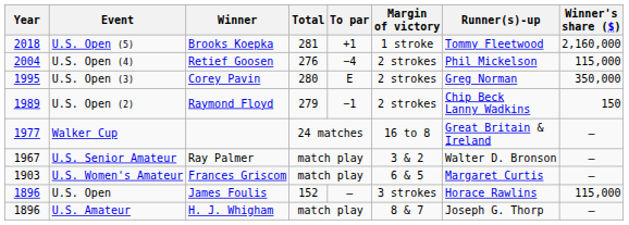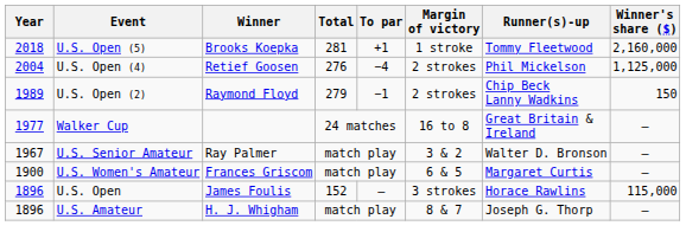 <table class="wikitable">
 <tr>
 <th>Year</th>
 <th>Event</th>
 <th>Winner</th>
 <th>Total</th>
 <th>To par</th>
 <th>Margin<br>of victory</th>
 <th>Runner(s)-up</th>
 <th>Winner's<br>share (<a href='#'>$</a>)</th>
 </tr>
 <tr>
 <td align=center><a href='#'>2018</a></td>
 <td><a href='#'>U.S. Open</a> <small>(5)</small></td>
 <td> <a href='#'>Brooks Koepka</a></td>
 <td align=center>281</td>
 <td align=center>+1</td>
 <td align=center>1 stroke</td>
 <td> <a href='#'>Tommy Fleetwood</a></td>
 <td align=right>2,160,000</td>
 </tr>
 <tr>
 <td align=center><a href='#'>2004</a></td>
 <td>U.S. Open <small>(4)</small></td>
 <td> <a href='#'>Retief Goosen</a></td>
 <td align=center>276</td>
 <td align=center>−4</td>
 <td align=center>2 strokes</td>
 <td> <a href='#'>Phil Mickelson</a></td>
-<td align=right>115,000</td>
-</tr>
-<tr>
-<td align=center><a href='#'>1995</a></td>
-<td>U.S. Open <small>(3)</small></td>
-<td> <a href='#'>Corey Pavin</a></td>
-<td align=center>280</td>
-<td align=center>E</td>
-<td align=center>2 strokes</td>
-<td> <a href='#'>Greg Norman</a></td>
-<td align=right>350,000</td>
+<td align=right>1,125,000</td>
 </tr>
 <tr>
 <td align=center><a href='#'>1989</a></td>
 <td>U.S. Open <small>(2)</small></td>
 <td> <a href='#'>Raymond Floyd</a></td>
 <td align=center>279</td>
 <td align=center>−1</td>
 <td align=center>2 strokes</td>
 <td> <a href='#'>Chip Beck</a><br> <a href='#'>Lanny Wadkins</a></td>
 <td align=right>150</td>
 </tr>
 <tr>
 <td align=center><a href='#'>1977</a></td>
 <td><a href='#'>Walker Cup</a></td>
 <td></td>
 <td align=center colspan=2>24 matches</td>
 <td align=center>16 to 8</td>
 <td> <a href='#'>Great Britain</a> &<br> <a href='#'>Ireland</a></td>
 <td align=center>—</td>
 </tr>
 <tr>
 <td align=center>1967</td>
 <td><a href='#'>U.S. Senior Amateur</a></td>
 <td> Ray Palmer</td>
 <td align=center colspan=2>match play</td>
 <td align=center>3 & 2</td>
 <td> Walter D. Bronson</td>
 <td align=center>—</td>
 </tr>
 <tr>
-<td align=center>1903</td>
+<td align=center>1900</td>
 <td><a href='#'>U.S. Women's Amateur</a></td>
 <td> <a href='#'>Frances Griscom</a></td>
 <td align=center colspan=2>match play</td>
 <td align=center>6 & 5</td>
 <td> <a href='#'>Margaret Curtis</a></td>
 <td align=center>—</td>
 </tr>
 <tr>
 <td align=center><a href='#'>1896</a></td>
 <td>U.S. Open</td>
 <td> <a href='#'>James Foulis</a></td>
 <td align=center>152</td>
 <td align=center>—</td>
 <td align=center>3 strokes</td>
 <td> <a href='#'>Horace Rawlins</a></td>
 <td align=right>115,000</td>
 </tr>
 <tr>
 <td align=center> 1896 </td>
 <td><a href='#'>U.S. Amateur</a></td>
 <td> <a href='#'>H. J. Whigham</a></td>
 <td align=center colspan=2>match play</td>
 <td align=center>8 & 7</td>
 <td> Joseph G. Thorp</td>
 <td align=center>—</td>
 </tr>
 </table>
